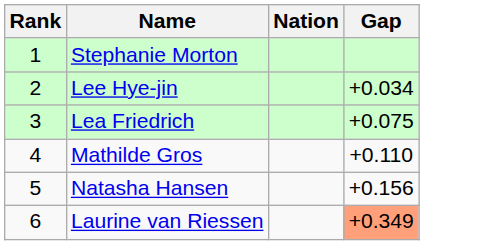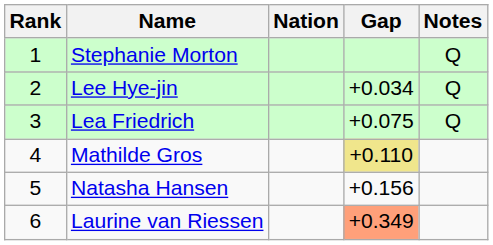 <table class="wikitable sortable" style="text-align:center">
 <tr>
 <th>Rank</th>
 <th>Name</th>
 <th>Nation</th>
 <th>Gap</th>
+<th>Notes</th>
 </tr>
 <tr bgcolor=ccffcc>
 <td>1</td>
 <td align=left><a href='#'>Stephanie Morton</a></td>
 <td align=left></td>
 <td></td>
+<td>Q</td>
 </tr>
 <tr bgcolor=ccffcc>
 <td>2</td>
 <td align=left><a href='#'>Lee Hye-jin</a></td>
 <td align=left></td>
 <td>+0.034</td>
+<td>Q</td>
 </tr>
 <tr bgcolor=ccffcc>
 <td>3</td>
 <td align=left><a href='#'>Lea Friedrich</a></td>
 <td align=left></td>
 <td>+0.075</td>
+<td>Q</td>
 </tr>
 <tr>
 <td>4</td>
 <td align=left><a href='#'>Mathilde Gros</a></td>
 <td align=left></td>
-<td>+0.110</td>
+<td style="background: khaki;">+0.110</td>
+<td></td>
 </tr>
 <tr>
 <td>5</td>
 <td align=left><a href='#'>Natasha Hansen</a></td>
 <td align=left></td>
 <td>+0.156</td>
+<td></td>
 </tr>
 <tr>
 <td>6</td>
 <td align=left><a href='#'>Laurine van Riessen</a></td>
 <td align=left></td>
 <td style="background: lightsalmon;">+0.349</td>
+<td></td>
 </tr>
 </table>
